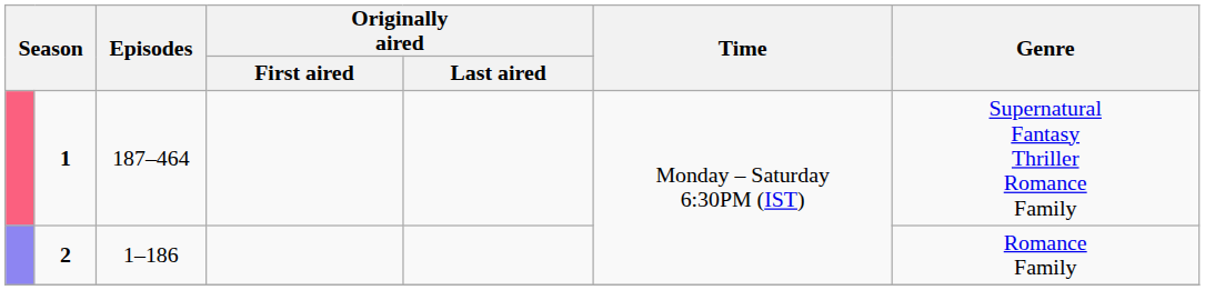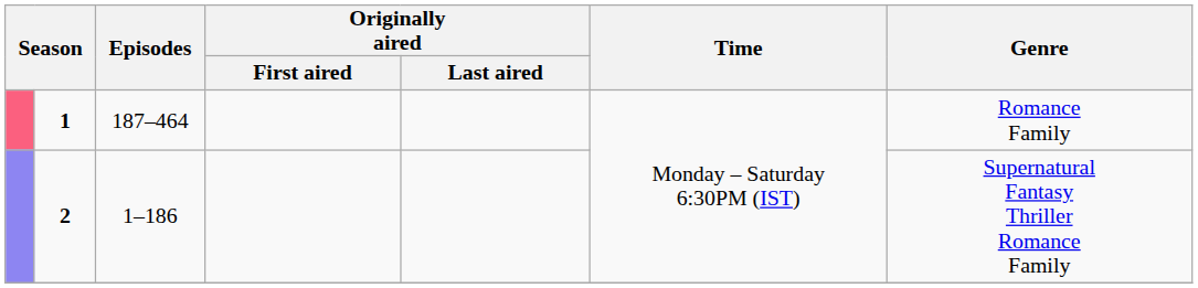 <table class="wikitable plainrowheaders" style="text-align:center;">
 <tr>
 <th style="padding:0 9px;" rowspan="2" colspan="2">Season</th>
 <th style="padding:0 9px;" rowspan="2">Episodes</th>
 <th style="padding:0 90px;" colspan="2">Originally aired</th>
 <th style="padding:0 90px;" rowspan="2">Time</th>
 <th style="padding:0 90px;" rowspan="2">Genre</th>
 </tr>
 <tr>
 <th>First aired</th>
 <th>Last aired</th>
 </tr>
 <tr>
 <td scope="row" style="background:#FB607F; color:#120;"></td>
 <td><strong>1</strong></td>
 <td>187–464</td>
 <td></td>
 <td></td>
 <td rowspan="2">Monday – Saturday <br> 6:30PM (<a href='#'>IST</a>)</td>
-<td><a href='#'>Supernatural</a> <br> <a href='#'>Fantasy</a> <br> <a href='#'>Thriller</a> <br> <a href='#'>Romance</a> <br> Family</td>
+<td><a href='#'>Romance</a> <br> Family</td>
 </tr>
 <tr>
 <td scope="row" style="background:#8d85f2; color:#100;"></td>
 <td><strong>2</strong></td>
 <td>1–186</td>
 <td></td>
 <td></td>
-<td><a href='#'>Romance</a> <br> Family</td>
+<td><a href='#'>Supernatural</a> <br> <a href='#'>Fantasy</a> <br> <a href='#'>Thriller</a> <br> <a href='#'>Romance</a> <br> Family</td>
 </tr>
 <tr>
 </tr>
 </table>
